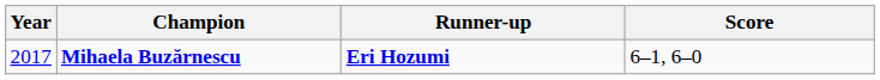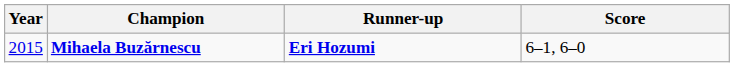 <table class="wikitable" style="font-size:90%">
 <tr>
 <th>Year</th>
 <th width="200">Champion</th>
 <th width="200">Runner-up</th>
 <th width="175">Score</th>
 </tr>
 <tr>
-<td><a href='#'>2017</a></td>
+<td><a href='#'>2015</a></td>
 <td> <strong><a href='#'>Mihaela Buzărnescu</a></strong></td>
 <td><strong> <a href='#'>Eri Hozumi</a></strong></td>
 <td>6–1, 6–0</td>
 </tr>
 </table>
